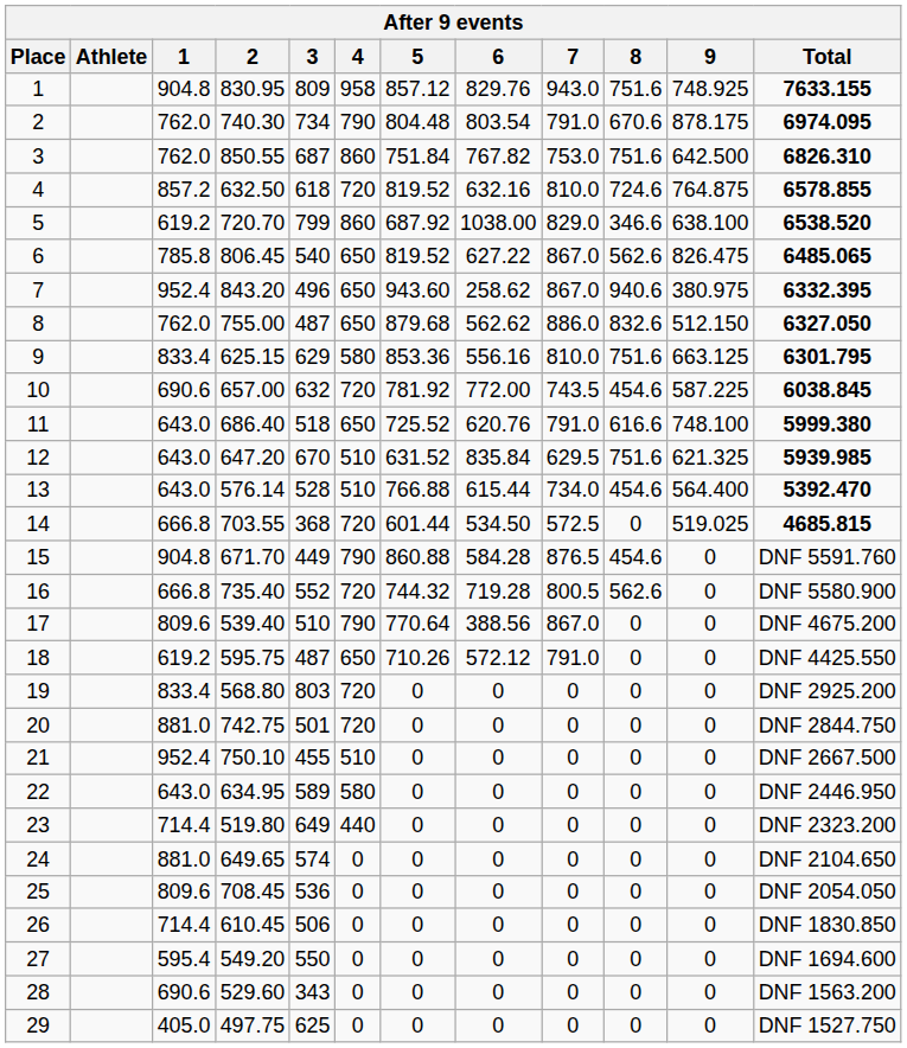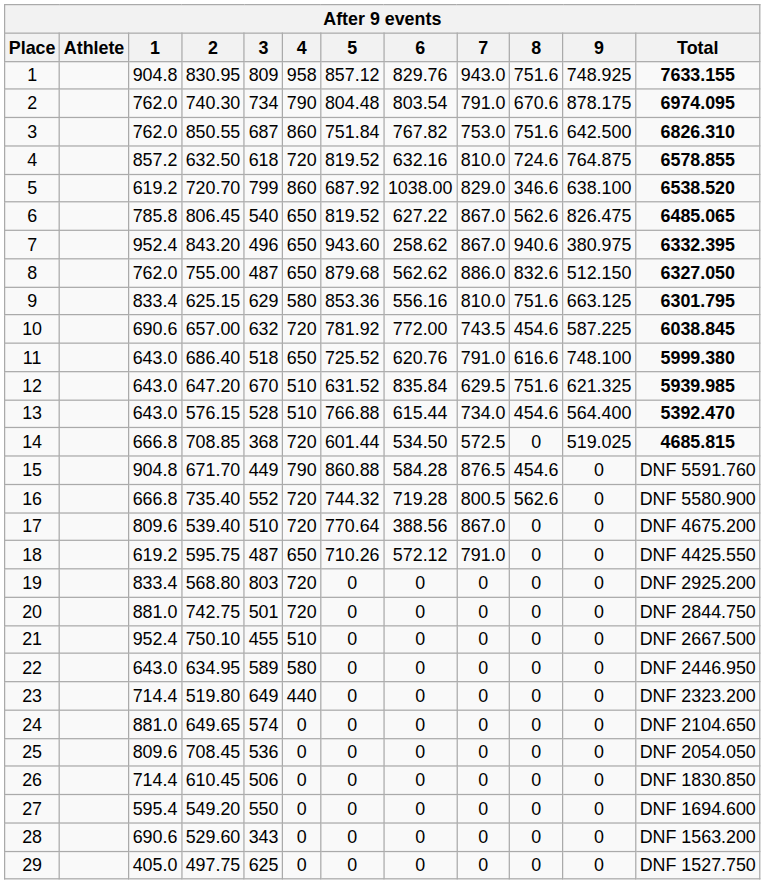 <table class=wikitable style="font-size:90%">
 <tr>
 <th colspan=12><strong>After 9 events</strong></th>
 </tr>
 <tr>
 <th>Place</th>
 <th>Athlete</th>
 <th>1</th>
 <th>2</th>
 <th>3</th>
 <th>4</th>
 <th>5</th>
 <th>6</th>
 <th>7</th>
 <th>8</th>
 <th>9</th>
 <th>Total</th>
 </tr>
 <tr align=center>
 <td>1</td>
 <td align=left></td>
 <td>904.8</td>
 <td>830.95</td>
 <td>809</td>
 <td>958</td>
 <td>857.12</td>
 <td>829.76</td>
 <td>943.0</td>
 <td>751.6</td>
 <td>748.925</td>
 <td><strong>7633.155</strong></td>
 </tr>
 <tr align=center>
 <td>2</td>
 <td align=left></td>
 <td>762.0</td>
 <td>740.30</td>
 <td>734</td>
 <td>790</td>
 <td>804.48</td>
 <td>803.54</td>
 <td>791.0</td>
 <td>670.6</td>
 <td>878.175</td>
 <td><strong>6974.095</strong></td>
 </tr>
 <tr align=center>
 <td>3</td>
 <td align=left></td>
 <td>762.0</td>
 <td>850.55</td>
 <td>687</td>
 <td>860</td>
 <td>751.84</td>
 <td>767.82</td>
 <td>753.0</td>
 <td>751.6</td>
 <td>642.500</td>
 <td><strong>6826.310</strong></td>
 </tr>
 <tr align=center>
 <td>4</td>
 <td align=left></td>
 <td>857.2</td>
 <td>632.50</td>
 <td>618</td>
 <td>720</td>
 <td>819.52</td>
 <td>632.16</td>
 <td>810.0</td>
 <td>724.6</td>
 <td>764.875</td>
 <td><strong>6578.855</strong></td>
 </tr>
 <tr align=center>
 <td>5</td>
 <td align=left></td>
 <td>619.2</td>
 <td>720.70</td>
 <td>799</td>
 <td>860</td>
 <td>687.92</td>
 <td>1038.00</td>
 <td>829.0</td>
 <td>346.6</td>
 <td>638.100</td>
 <td><strong>6538.520</strong></td>
 </tr>
 <tr align=center>
 <td>6</td>
 <td align=left></td>
 <td>785.8</td>
 <td>806.45</td>
 <td>540</td>
 <td>650</td>
 <td>819.52</td>
 <td>627.22</td>
 <td>867.0</td>
 <td>562.6</td>
 <td>826.475</td>
 <td><strong>6485.065</strong></td>
 </tr>
 <tr align=center>
 <td>7</td>
 <td align=left></td>
 <td>952.4</td>
 <td>843.20</td>
 <td>496</td>
 <td>650</td>
 <td>943.60</td>
 <td>258.62</td>
 <td>867.0</td>
 <td>940.6</td>
 <td>380.975</td>
 <td><strong>6332.395</strong></td>
 </tr>
 <tr align=center>
 <td>8</td>
 <td align=left></td>
 <td>762.0</td>
 <td>755.00</td>
 <td>487</td>
 <td>650</td>
 <td>879.68</td>
 <td>562.62</td>
 <td>886.0</td>
 <td>832.6</td>
 <td>512.150</td>
 <td><strong>6327.050</strong></td>
 </tr>
 <tr align=center>
 <td>9</td>
 <td align=left></td>
 <td>833.4</td>
 <td>625.15</td>
 <td>629</td>
 <td>580</td>
 <td>853.36</td>
 <td>556.16</td>
 <td>810.0</td>
 <td>751.6</td>
 <td>663.125</td>
 <td><strong>6301.795</strong></td>
 </tr>
 <tr align=center>
 <td>10</td>
 <td align=left></td>
 <td>690.6</td>
 <td>657.00</td>
 <td>632</td>
 <td>720</td>
 <td>781.92</td>
 <td>772.00</td>
 <td>743.5</td>
 <td>454.6</td>
 <td>587.225</td>
 <td><strong>6038.845</strong></td>
 </tr>
 <tr align=center>
 <td>11</td>
 <td align=left></td>
 <td>643.0</td>
 <td>686.40</td>
 <td>518</td>
 <td>650</td>
 <td>725.52</td>
 <td>620.76</td>
 <td>791.0</td>
 <td>616.6</td>
 <td>748.100</td>
 <td><strong>5999.380</strong></td>
 </tr>
 <tr align=center>
 <td>12</td>
 <td align=left></td>
 <td>643.0</td>
 <td>647.20</td>
 <td>670</td>
 <td>510</td>
 <td>631.52</td>
 <td>835.84</td>
 <td>629.5</td>
 <td>751.6</td>
 <td>621.325</td>
 <td><strong>5939.985</strong></td>
 </tr>
 <tr align=center>
 <td>13</td>
 <td align=left></td>
 <td>643.0</td>
-<td>576.14</td>
+<td>576.15</td>
 <td>528</td>
 <td>510</td>
 <td>766.88</td>
 <td>615.44</td>
 <td>734.0</td>
 <td>454.6</td>
 <td>564.400</td>
 <td><strong>5392.470</strong></td>
 </tr>
 <tr align=center>
 <td>14</td>
 <td align=left></td>
 <td>666.8</td>
-<td>703.55</td>
+<td>708.85</td>
 <td>368</td>
 <td>720</td>
 <td>601.44</td>
 <td>534.50</td>
 <td>572.5</td>
 <td>0</td>
 <td>519.025</td>
 <td><strong>4685.815</strong></td>
 </tr>
 <tr align=center>
 <td>15</td>
 <td align=left></td>
 <td>904.8</td>
 <td>671.70</td>
 <td>449</td>
 <td>790</td>
 <td>860.88</td>
 <td>584.28</td>
 <td>876.5</td>
 <td>454.6</td>
 <td>0</td>
 <td>DNF 5591.760</td>
 </tr>
 <tr align=center>
 <td>16</td>
 <td align=left></td>
 <td>666.8</td>
 <td>735.40</td>
 <td>552</td>
 <td>720</td>
 <td>744.32</td>
 <td>719.28</td>
 <td>800.5</td>
 <td>562.6</td>
 <td>0</td>
 <td>DNF 5580.900</td>
 </tr>
 <tr align=center>
 <td>17</td>
 <td align=left></td>
 <td>809.6</td>
 <td>539.40</td>
 <td>510</td>
-<td>790</td>
+<td>720</td>
 <td>770.64</td>
 <td>388.56</td>
 <td>867.0</td>
 <td>0</td>
 <td>0</td>
 <td>DNF 4675.200</td>
 </tr>
 <tr align=center>
 <td>18</td>
 <td align=left></td>
 <td>619.2</td>
 <td>595.75</td>
 <td>487</td>
 <td>650</td>
 <td>710.26</td>
 <td>572.12</td>
 <td>791.0</td>
 <td>0</td>
 <td>0</td>
 <td>DNF 4425.550</td>
 </tr>
 <tr align=center>
 <td>19</td>
 <td align=left></td>
 <td>833.4</td>
 <td>568.80</td>
 <td>803</td>
 <td>720</td>
 <td>0</td>
 <td>0</td>
 <td>0</td>
 <td>0</td>
 <td>0</td>
 <td>DNF 2925.200</td>
 </tr>
 <tr align=center>
 <td>20</td>
 <td align=left></td>
 <td>881.0</td>
 <td>742.75</td>
 <td>501</td>
 <td>720</td>
 <td>0</td>
 <td>0</td>
 <td>0</td>
 <td>0</td>
 <td>0</td>
 <td>DNF 2844.750</td>
 </tr>
 <tr align=center>
 <td>21</td>
 <td align=left></td>
 <td>952.4</td>
 <td>750.10</td>
 <td>455</td>
 <td>510</td>
 <td>0</td>
 <td>0</td>
 <td>0</td>
 <td>0</td>
 <td>0</td>
 <td>DNF 2667.500</td>
 </tr>
 <tr align=center>
 <td>22</td>
 <td align=left></td>
 <td>643.0</td>
 <td>634.95</td>
 <td>589</td>
 <td>580</td>
 <td>0</td>
 <td>0</td>
 <td>0</td>
 <td>0</td>
 <td>0</td>
 <td>DNF 2446.950</td>
 </tr>
 <tr align=center>
 <td>23</td>
 <td align=left></td>
 <td>714.4</td>
 <td>519.80</td>
 <td>649</td>
 <td>440</td>
 <td>0</td>
 <td>0</td>
 <td>0</td>
 <td>0</td>
 <td>0</td>
 <td>DNF 2323.200</td>
 </tr>
 <tr align=center>
 <td>24</td>
 <td align=left></td>
 <td>881.0</td>
 <td>649.65</td>
 <td>574</td>
 <td>0</td>
 <td>0</td>
 <td>0</td>
 <td>0</td>
 <td>0</td>
 <td>0</td>
 <td>DNF 2104.650</td>
 </tr>
 <tr align=center>
 <td>25</td>
 <td align=left></td>
 <td>809.6</td>
 <td>708.45</td>
 <td>536</td>
 <td>0</td>
 <td>0</td>
 <td>0</td>
 <td>0</td>
 <td>0</td>
 <td>0</td>
 <td>DNF 2054.050</td>
 </tr>
 <tr align=center>
 <td>26</td>
 <td align=left></td>
 <td>714.4</td>
 <td>610.45</td>
 <td>506</td>
 <td>0</td>
 <td>0</td>
 <td>0</td>
 <td>0</td>
 <td>0</td>
 <td>0</td>
 <td>DNF 1830.850</td>
 </tr>
 <tr align=center>
 <td>27</td>
 <td align=left></td>
 <td>595.4</td>
 <td>549.20</td>
 <td>550</td>
 <td>0</td>
 <td>0</td>
 <td>0</td>
 <td>0</td>
 <td>0</td>
 <td>0</td>
 <td>DNF 1694.600</td>
 </tr>
 <tr align=center>
 <td>28</td>
 <td align=left></td>
 <td>690.6</td>
 <td>529.60</td>
 <td>343</td>
 <td>0</td>
 <td>0</td>
 <td>0</td>
 <td>0</td>
 <td>0</td>
 <td>0</td>
 <td>DNF 1563.200</td>
 </tr>
 <tr align=center>
 <td>29</td>
 <td align=left></td>
 <td>405.0</td>
 <td>497.75</td>
 <td>625</td>
 <td>0</td>
 <td>0</td>
 <td>0</td>
 <td>0</td>
 <td>0</td>
 <td>0</td>
 <td>DNF 1527.750</td>
 </tr>
 </table>
